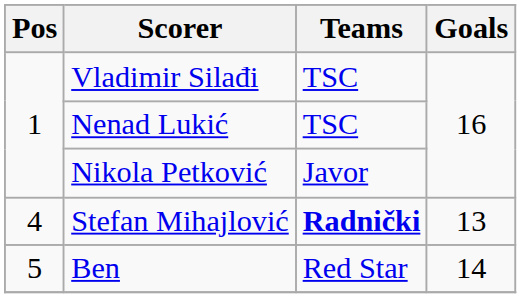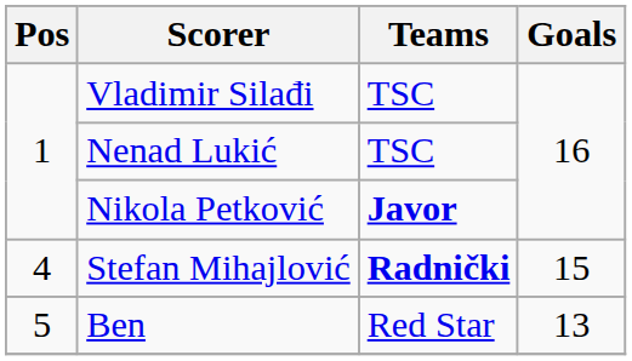 <table class="wikitable">
 <tr>
 <th>Pos</th>
 <th>Scorer</th>
 <th>Teams</th>
 <th align=center>Goals</th>
 </tr>
 <tr>
 <td rowspan=3 style="text-align:center">1</td>
 <td> <a href='#'>Vladimir Silađi</a></td>
 <td><a href='#'>TSC</a></td>
 <td rowspan=3 style="text-align:center">16</td>
 </tr>
 <tr>
 <td> <a href='#'>Nenad Lukić</a></td>
 <td><a href='#'>TSC</a></td>
 </tr>
 <tr>
 <td> <a href='#'>Nikola Petković</a></td>
-<td><a href='#'>Javor</a></td>
+<td><strong><a href='#'>Javor</a></strong></td>
 </tr>
 <tr>
 <td style="text-align:center">4</td>
 <td> <a href='#'>Stefan Mihajlović</a></td>
 <td><strong><a href='#'>Radnički</a></strong></td>
-<td style="text-align:center">13</td>
+<td style="text-align:center">15</td>
 </tr>
 <tr>
 <td style="text-align:center">5</td>
 <td> <a href='#'>Ben</a></td>
 <td><a href='#'>Red Star</a></td>
-<td style="text-align:center">14</td>
+<td style="text-align:center">13</td>
 </tr>
 <tr>
 </tr>
 </table>
